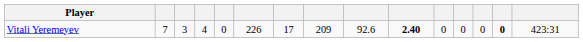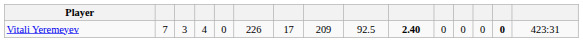 <table class="wikitable sortable" style="width:100%; text-align:center;">
 <tr align=center>
 <th>Player</th>
 <th></th>
 <th></th>
 <th></th>
 <th></th>
 <th></th>
 <th></th>
 <th></th>
 <th></th>
 <th></th>
 <th></th>
 <th></th>
 <th></th>
 <th></th>
 <th></th>
 </tr>
 <tr align=center>
 <td align=left><a href='#'>Vitali Yeremeyev</a></td>
 <td>7</td>
 <td>3</td>
 <td>4</td>
 <td>0</td>
 <td>226</td>
 <td>17</td>
 <td>209</td>
-<td>92.6</td>
+<td>92.5</td>
 <td><strong>2.40</strong></td>
 <td>0</td>
 <td>0</td>
 <td>0</td>
 <td><strong>0</strong></td>
 <td>423:31</td>
 </tr>
 </table>
